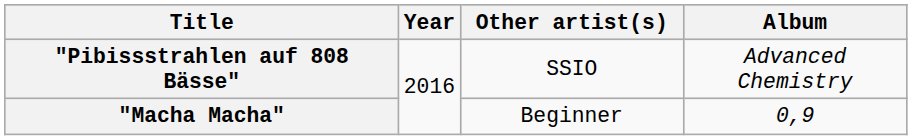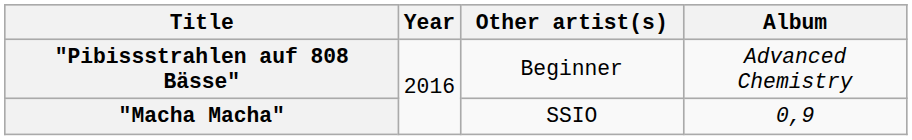 <table class="wikitable plainrowheaders" style="text-align:center;">
 <tr>
 <th scope="col" style="width:18em;">Title</th>
 <th scope="col">Year</th>
 <th scope="col" style="width:10em;">Other artist(s)</th>
 <th scope="col" style="width:10em;">Album</th>
 </tr>
 <tr>
 <th scope="row">"Pibissstrahlen auf 808 Bässe"</th>
 <td rowspan="2">2016</td>
-<td>SSIO</td>
+<td>Beginner</td>
 <td><em>Advanced Chemistry</em></td>
 </tr>
 <tr>
 <th scope="row">"Macha Macha"</th>
-<td>Beginner</td>
+<td>SSIO</td>
 <td><em>0,9</em></td>
 </tr>
 </table>
